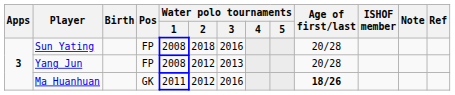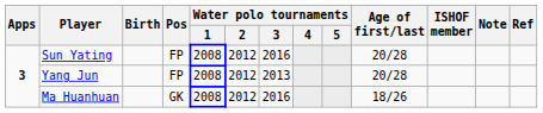 <table class="wikitable sortable" style="text-align: center; font-size: 90%; margin-left: 1em;">
 <tr>
 <th rowspan="2">Apps</th>
 <th rowspan="2">Player</th>
 <th rowspan="2">Birth</th>
 <th rowspan="2">Pos</th>
 <th colspan="5">Water polo tournaments</th>
 <th rowspan="2">Age of<br>first/last</th>
 <th rowspan="2">ISHOF<br>member</th>
 <th rowspan="2">Note</th>
 <th rowspan="2" class="unsortable">Ref</th>
 </tr>
 <tr>
 <th>1</th>
 <th style="width: 2em;" class="unsortable">2</th>
 <th style="width: 2em;" class="unsortable">3</th>
 <th style="width: 2em;" class="unsortable">4</th>
 <th style="width: 2em;" class="unsortable">5</th>
 </tr>
 <tr>
 <td rowspan="3"><strong>3</strong></td>
 <td style="text-align: left;" data-sort-value="Sun, Yating"><a href='#'>Sun Yating</a></td>
 <td></td>
 <td>FP</td>
 <td style="border: 2px solid blue;">2008</td>
-<td>2018</td>
+<td>2012</td>
 <td>2016</td>
 <td style="background-color: #ececec;"></td>
 <td style="background-color: #ececec;"></td>
 <td>20/28</td>
 <td></td>
 <td style="text-align: left;"></td>
 <td></td>
 </tr>
 <tr>
 <td style="text-align: left;" data-sort-value="Yang, Jun"><a href='#'>Yang Jun</a></td>
 <td></td>
 <td>FP</td>
 <td style="border: 2px solid blue;">2008</td>
 <td>2012</td>
 <td>2013</td>
 <td style="background-color: #ececec;"></td>
 <td style="background-color: #ececec;"></td>
 <td>20/28</td>
 <td></td>
 <td style="text-align: left;"></td>
 <td></td>
 </tr>
 <tr>
 <td style="text-align: left;" data-sort-value="Ma, Huanhuan"><a href='#'>Ma Huanhuan</a></td>
 <td></td>
 <td>GK</td>
-<td style="border: 2px solid blue;">2011</td>
+<td style="border: 2px solid blue;">2008</td>
 <td>2012</td>
 <td>2016</td>
 <td style="background-color: #ececec;"></td>
 <td style="background-color: #ececec;"></td>
-<td><strong>18/26</strong></td>
+<td>18/26</td>
 <td></td>
 <td style="text-align: left;"></td>
 <td></td>
 </tr>
 </table>
